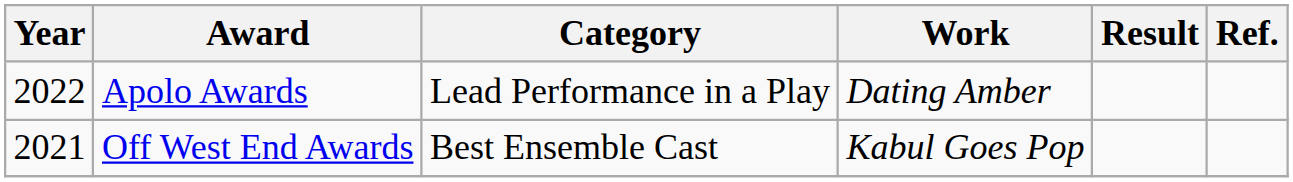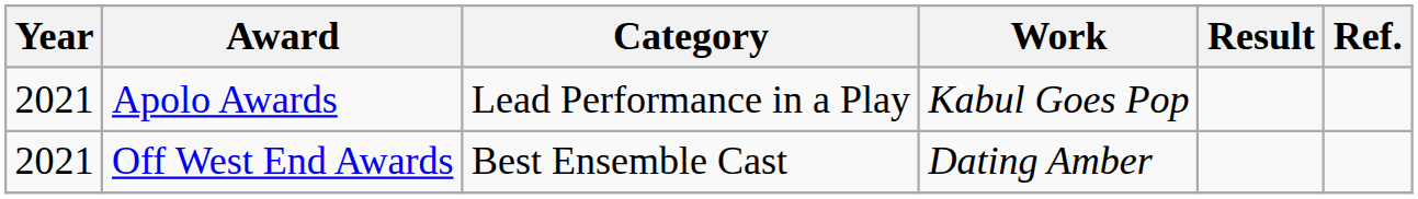 <table class="wikitable plainrowheaders">
 <tr>
 <th>Year</th>
 <th>Award</th>
 <th>Category</th>
 <th>Work</th>
 <th>Result</th>
 <th>Ref.</th>
 </tr>
 <tr>
-<td>2022</td>
+<td>2021</td>
 <td><a href='#'>Apolo Awards</a></td>
 <td>Lead Performance in a Play</td>
-<td><em>Dating Amber</em></td>
+<td><em>Kabul Goes Pop</em></td>
 <td></td>
 <td></td>
 </tr>
 <tr>
 <td>2021</td>
 <td><a href='#'>Off West End Awards</a></td>
 <td>Best Ensemble Cast</td>
-<td><em>Kabul Goes Pop</em></td>
+<td><em>Dating Amber</em></td>
 <td></td>
 <td></td>
 </tr>
 <tr>
 </tr>
 </table>
